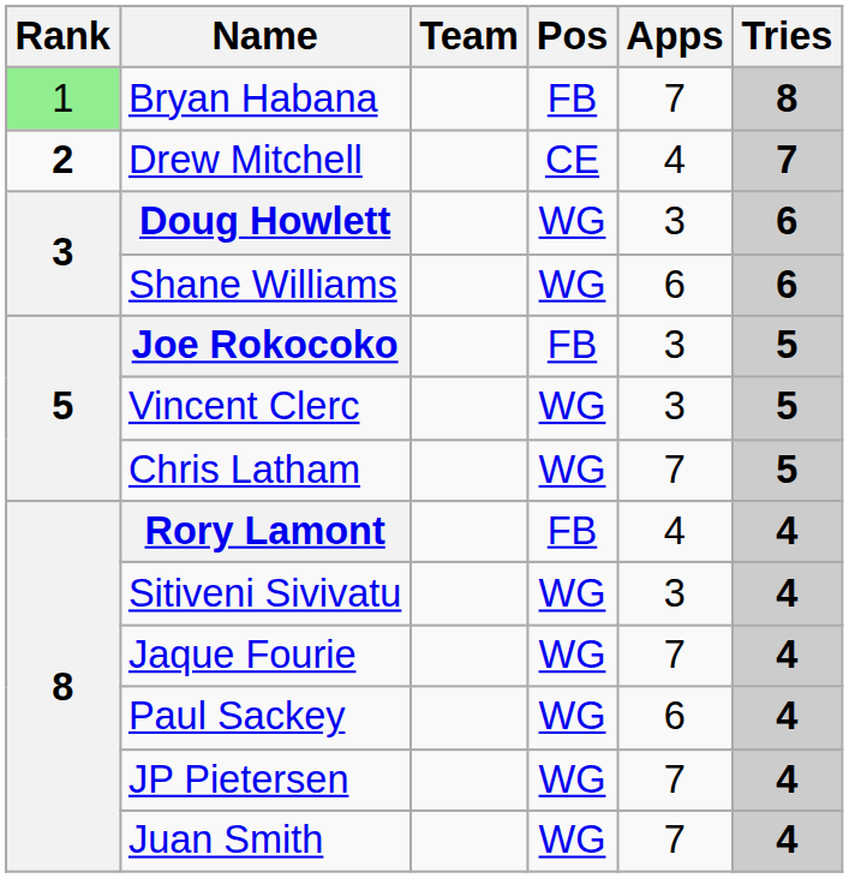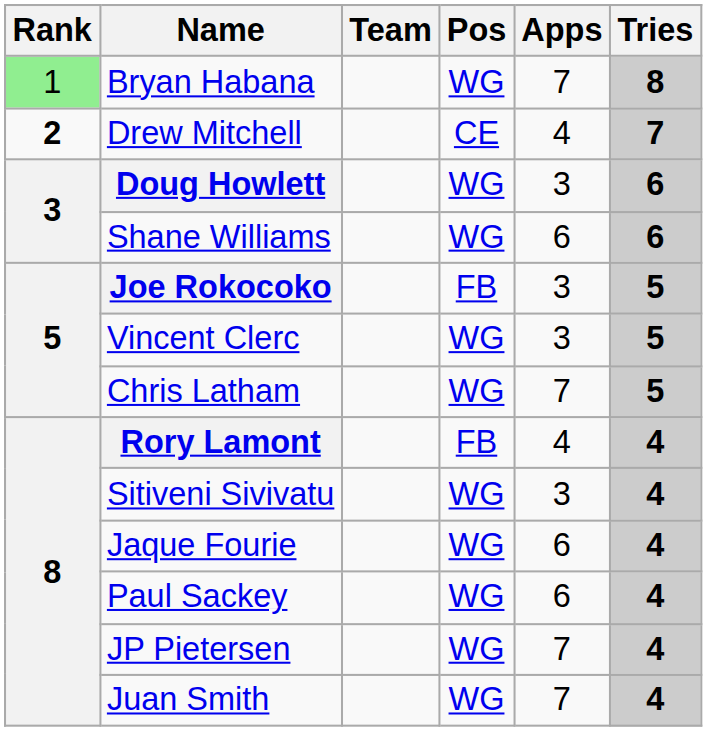 <table class="wikitable sortable" style="text-align:center">
 <tr>
 <th>Rank</th>
 <th>Name</th>
 <th>Team</th>
 <th>Pos</th>
 <th>Apps</th>
 <th>Tries</th>
 </tr>
 <tr>
 <td style="background: lightgreen;">1</td>
 <td align="left"><a href='#'>Bryan Habana</a></td>
 <td align="left"></td>
-<td><a href='#'>FB</a></td>
+<td><a href='#'>WG</a></td>
 <td>7</td>
 <td ! scope=row style="background:#ccc"><strong>8</strong></td>
 </tr>
 <tr>
 <td><strong>2</strong></td>
 <td align="left"><a href='#'>Drew Mitchell</a></td>
 <td align="left"></td>
 <td><a href='#'>CE</a></td>
 <td>4</td>
 <td ! scope=row style="background:#ccc"><strong>7</strong></td>
 </tr>
 <tr>
 <th rowspan=2>3</th>
 <th align="left"><a href='#'>Doug Howlett</a></th>
 <td align="left"></td>
 <td><a href='#'>WG</a></td>
 <td>3</td>
 <td ! scope=row style="background:#ccc"><strong>6</strong></td>
 </tr>
 <tr>
 <td align="left"><a href='#'>Shane Williams</a></td>
 <td align="left"></td>
 <td><a href='#'>WG</a></td>
 <td>6</td>
 <td ! scope=row style="background:#ccc"><strong>6</strong></td>
 </tr>
 <tr>
 <th rowspan=3>5</th>
 <th align="left"><a href='#'>Joe Rokocoko</a></th>
 <td align="left"></td>
 <td><a href='#'>FB</a></td>
 <td>3</td>
 <td ! scope=row style="background:#ccc"><strong>5</strong></td>
 </tr>
 <tr>
 <td align="left"><a href='#'>Vincent Clerc</a></td>
 <td align="left"></td>
 <td><a href='#'>WG</a></td>
 <td>3</td>
 <td ! scope=row style="background:#ccc"><strong>5</strong></td>
 </tr>
 <tr>
 <td align="left"><a href='#'>Chris Latham</a></td>
 <td align="left"></td>
 <td><a href='#'>WG</a></td>
 <td>7</td>
 <td ! scope=row style="background:#ccc"><strong>5</strong></td>
 </tr>
 <tr>
 <th rowspan=6>8</th>
 <th align="left"><a href='#'>Rory Lamont</a></th>
 <td align="left"></td>
 <td><a href='#'>FB</a></td>
 <td>4</td>
 <td ! scope=row style="background:#ccc"><strong>4</strong></td>
 </tr>
 <tr>
 <td align="left"><a href='#'>Sitiveni Sivivatu</a></td>
 <td align="left"></td>
 <td><a href='#'>WG</a></td>
 <td>3</td>
 <td ! scope=row style="background:#ccc"><strong>4</strong></td>
 </tr>
 <tr>
 <td align="left"><a href='#'>Jaque Fourie</a></td>
 <td align="left"></td>
 <td><a href='#'>WG</a></td>
-<td>7</td>
+<td>6</td>
 <td ! scope=row style="background:#ccc"><strong>4</strong></td>
 </tr>
 <tr>
 <td align="left"><a href='#'>Paul Sackey</a></td>
 <td align="left"></td>
 <td><a href='#'>WG</a></td>
 <td>6</td>
 <td ! scope=row style="background:#ccc"><strong>4</strong></td>
 </tr>
 <tr>
 <td align="left"><a href='#'>JP Pietersen</a></td>
 <td align="left"></td>
 <td><a href='#'>WG</a></td>
 <td>7</td>
 <td ! scope=row style="background:#ccc"><strong>4</strong></td>
 </tr>
 <tr>
 <td align="left"><a href='#'>Juan Smith</a></td>
 <td align="left"></td>
 <td><a href='#'>WG</a></td>
 <td>7</td>
 <td ! scope=row style="background:#ccc"><strong>4</strong></td>
 </tr>
 </table>
